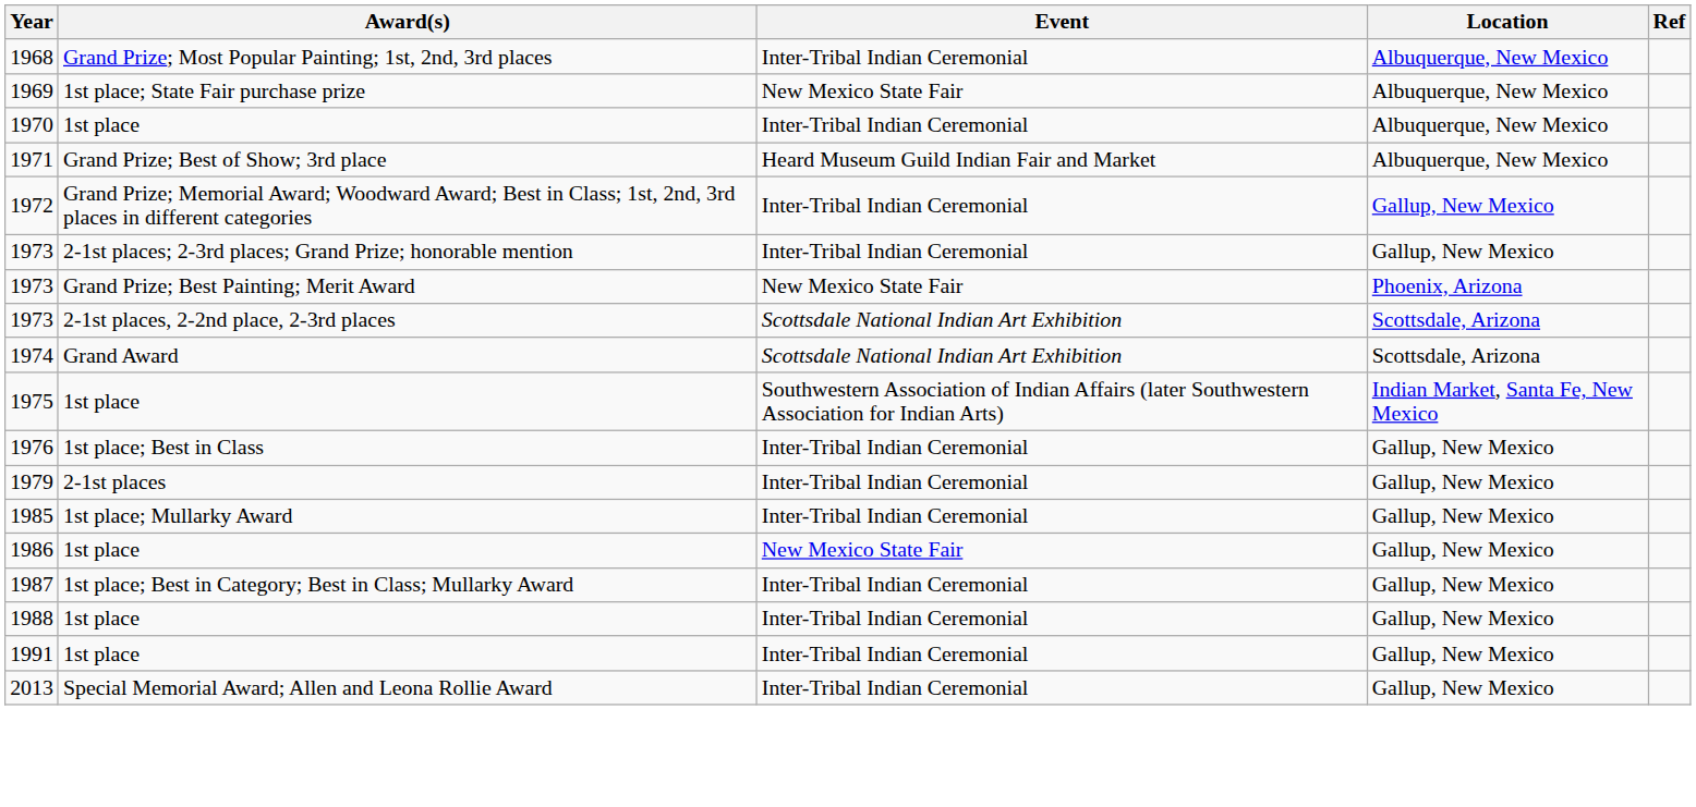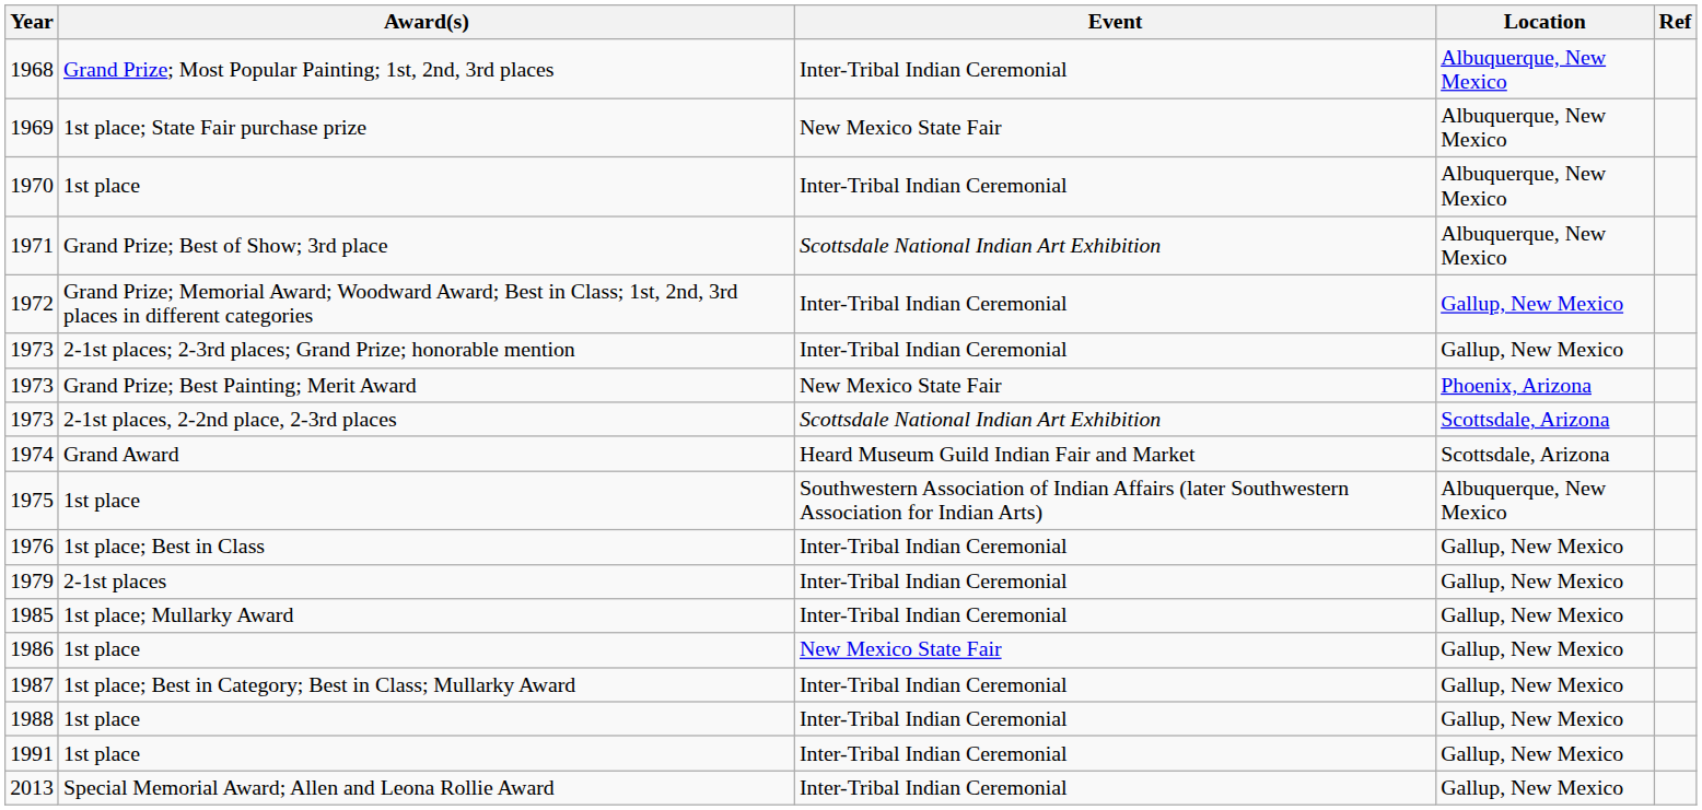 <table class="wikitable sortable">
 <tr>
 <th>Year</th>
 <th>Award(s)</th>
 <th>Event</th>
 <th>Location</th>
 <th>Ref</th>
 </tr>
 <tr>
 <td>1968</td>
 <td><a href='#'>Grand Prize</a>; Most Popular Painting; 1st, 2nd, 3rd places</td>
 <td>Inter-Tribal Indian Ceremonial</td>
 <td><a href='#'>Albuquerque, New Mexico</a></td>
 <td></td>
 </tr>
 <tr>
 <td>1969</td>
 <td>1st place; State Fair purchase prize</td>
 <td>New Mexico State Fair</td>
 <td>Albuquerque, New Mexico</td>
 <td></td>
 </tr>
 <tr>
 <td>1970</td>
 <td>1st place</td>
 <td>Inter-Tribal Indian Ceremonial</td>
 <td>Albuquerque, New Mexico</td>
 <td></td>
 </tr>
 <tr>
 <td>1971</td>
 <td>Grand Prize; Best of Show; 3rd place</td>
-<td>Heard Museum Guild Indian Fair and Market</td>
+<td><em>Scottsdale National Indian Art Exhibition</em></td>
 <td>Albuquerque, New Mexico</td>
 <td></td>
 </tr>
 <tr>
 <td>1972</td>
 <td>Grand Prize; Memorial Award; Woodward Award; Best in Class; 1st, 2nd, 3rd places in different categories</td>
 <td>Inter-Tribal Indian Ceremonial</td>
 <td><a href='#'>Gallup, New Mexico</a></td>
 <td></td>
 </tr>
 <tr>
 <td>1973</td>
 <td>2-1st places; 2-3rd places; Grand Prize; honorable mention</td>
 <td>Inter-Tribal Indian Ceremonial</td>
 <td>Gallup, New Mexico</td>
 <td></td>
 </tr>
 <tr>
 <td>1973</td>
 <td>Grand Prize; Best Painting; Merit Award</td>
 <td>New Mexico State Fair</td>
 <td><a href='#'>Phoenix, Arizona</a></td>
 <td></td>
 </tr>
 <tr>
 <td> 1973</td>
 <td>2-1st places, 2-2nd place, 2-3rd places</td>
 <td><em>Scottsdale National Indian Art Exhibition</em></td>
 <td><a href='#'>Scottsdale, Arizona</a></td>
 <td></td>
 </tr>
 <tr>
 <td>1974</td>
 <td>Grand Award</td>
-<td><em>Scottsdale National Indian Art Exhibition</em></td>
+<td>Heard Museum Guild Indian Fair and Market</td>
 <td>Scottsdale, Arizona</td>
 <td></td>
 </tr>
 <tr>
 <td>1975</td>
 <td>1st place</td>
 <td>Southwestern Association of Indian Affairs (later Southwestern Association for Indian Arts)</td>
-<td><a href='#'>Indian Market</a>, <a href='#'>Santa Fe, New Mexico</a></td>
+<td>Albuquerque, New Mexico</td>
 <td></td>
 </tr>
 <tr>
 <td>1976</td>
 <td>1st place; Best in Class</td>
 <td>Inter-Tribal Indian Ceremonial</td>
 <td>Gallup, New Mexico</td>
 <td></td>
 </tr>
 <tr>
 <td>1979</td>
 <td>2-1st places</td>
 <td>Inter-Tribal Indian Ceremonial</td>
 <td>Gallup, New Mexico</td>
 <td></td>
 </tr>
 <tr>
 <td>1985</td>
 <td>1st place; Mullarky Award</td>
 <td>Inter-Tribal Indian Ceremonial</td>
 <td>Gallup, New Mexico</td>
 <td></td>
 </tr>
 <tr>
 <td>1986</td>
 <td>1st place</td>
 <td><a href='#'>New Mexico State Fair</a></td>
 <td>Gallup, New Mexico</td>
 <td></td>
 </tr>
 <tr>
 <td>1987</td>
 <td>1st place; Best in Category; Best in Class; Mullarky Award</td>
 <td>Inter-Tribal Indian Ceremonial</td>
 <td>Gallup, New Mexico</td>
 <td></td>
 </tr>
 <tr>
 <td>1988</td>
 <td>1st place</td>
 <td>Inter-Tribal Indian Ceremonial</td>
 <td>Gallup, New Mexico</td>
 <td></td>
 </tr>
 <tr>
 <td>1991</td>
 <td>1st place</td>
 <td>Inter-Tribal Indian Ceremonial</td>
 <td>Gallup, New Mexico</td>
 <td></td>
 </tr>
 <tr>
 <td>2013</td>
 <td>Special Memorial Award; Allen and Leona Rollie Award</td>
 <td>Inter-Tribal Indian Ceremonial</td>
 <td>Gallup, New Mexico</td>
 <td></td>
 </tr>
 </table>
